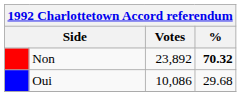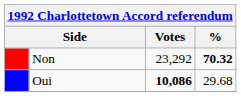 <table class="wikitable" style="font-size: 95%; clear:both">
 <tr style="background-color:#E9E9E9">
 <th colspan=4><a href='#'>1992 Charlottetown Accord referendum</a></th>
 </tr>
 <tr style="background-color:#E9E9E9">
 <th colspan=2 style="width: 130px">Side</th>
 <th style="width: 50px">Votes</th>
 <th style="width: 40px">%</th>
 </tr>
 <tr>
 <td bgcolor="red"></td>
 <td>Non</td>
-<td align="right">23,892</td>
+<td align="right">23,292</td>
 <td align="right"><strong>70.32</strong></td>
 </tr>
 <tr>
 <td bgcolor="blue"></td>
 <td>Oui</td>
-<td align="right">10,086</td>
+<td align="right"><strong>10,086</strong></td>
 <td align="right">29.68</td>
 </tr>
 <tr>
 </tr>
 </table>
